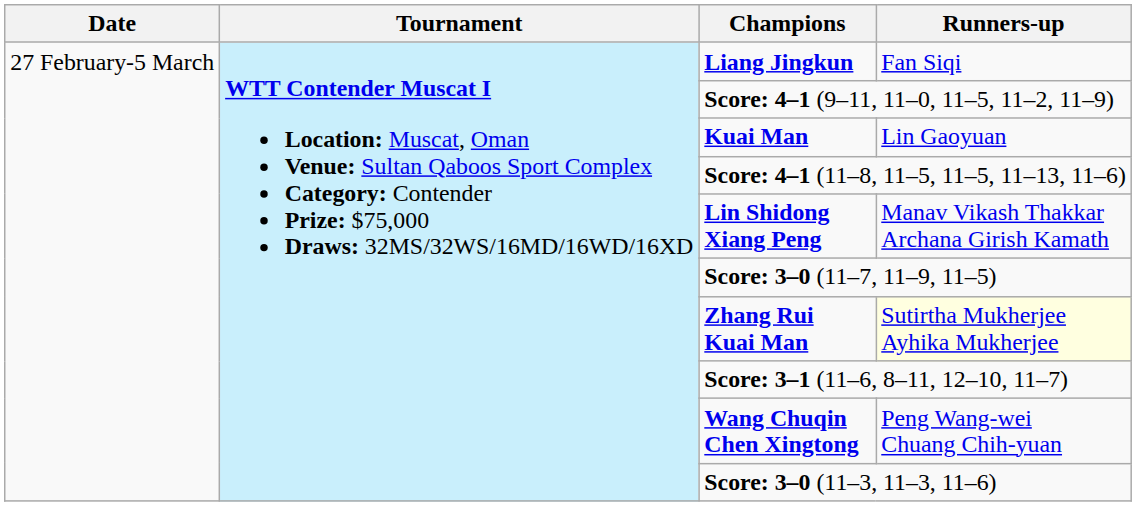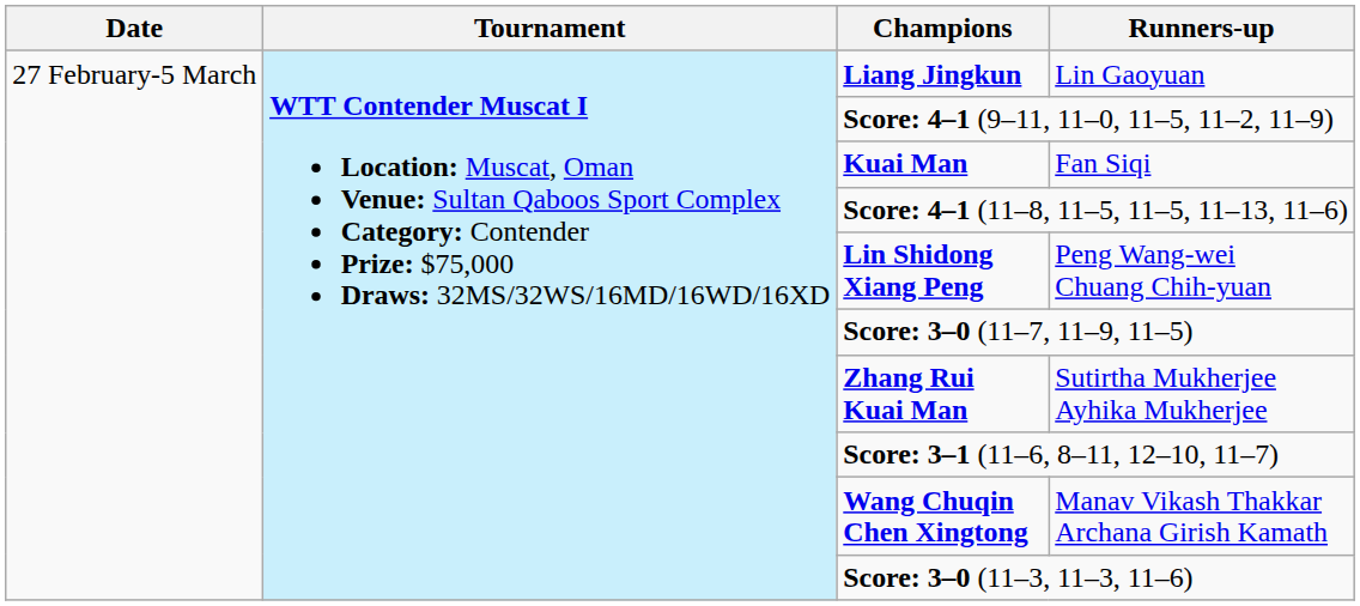 <table class="wikitable">
 <tr>
 <th scope=col>Date</th>
 <th scope=col>Tournament</th>
 <th scope=col>Champions</th>
 <th scope=col>Runners-up</th>
 </tr>
 <tr valign=top>
 <td rowspan=10>27 February-5 March</td>
 <td style="background:#C9EFFC;" rowspan="10"><br><strong><a href='#'>WTT Contender Muscat I</a></strong><ul><li><strong>Location:</strong> <a href='#'>Muscat</a>, <a href='#'>Oman</a></li><li><strong>Venue:</strong> <a href='#'>Sultan Qaboos Sport Complex</a></li><li><strong>Category:</strong> Contender</li><li><strong>Prize:</strong> $75,000</li><li><strong>Draws:</strong> 32MS/32WS/16MD/16WD/16XD</li></ul></td>
 <td><strong> <a href='#'>Liang Jingkun</a></strong></td>
-<td> <a href='#'>Fan Siqi</a></td>
+<td> <a href='#'>Lin Gaoyuan</a></td>
 </tr>
 <tr>
 <td colspan=2><strong>Score: 4–1</strong> (9–11, 11–0, 11–5, 11–2, 11–9)</td>
 </tr>
 <tr valign=top>
 <td><strong> <a href='#'>Kuai Man</a></strong></td>
-<td> <a href='#'>Lin Gaoyuan</a></td>
+<td> <a href='#'>Fan Siqi</a></td>
 </tr>
 <tr>
 <td colspan=2><strong>Score: 4–1</strong> (11–8, 11–5, 11–5, 11–13, 11–6)</td>
 </tr>
 <tr valign=top>
 <td><strong> <a href='#'>Lin Shidong</a><br> <a href='#'>Xiang Peng</a></strong></td>
-<td> <a href='#'>Manav Vikash Thakkar</a><br> <a href='#'>Archana Girish Kamath</a></td>
+<td> <a href='#'>Peng Wang-wei</a><br> <a href='#'>Chuang Chih-yuan</a></td>
 </tr>
 <tr>
 <td colspan=2><strong>Score: 3–0</strong> (11–7, 11–9, 11–5)</td>
 </tr>
 <tr valign=top>
 <td><strong> <a href='#'>Zhang Rui</a><br> <a href='#'>Kuai Man</a></strong></td>
-<td style="background: lightyellow;"> <a href='#'>Sutirtha Mukherjee</a><br> <a href='#'>Ayhika Mukherjee</a></td>
+<td> <a href='#'>Sutirtha Mukherjee</a><br> <a href='#'>Ayhika Mukherjee</a></td>
 </tr>
 <tr>
 <td colspan=2><strong>Score: 3–1</strong> (11–6, 8–11, 12–10, 11–7)</td>
 </tr>
 <tr valign=top>
 <td><strong> <a href='#'>Wang Chuqin</a><br> <a href='#'>Chen Xingtong</a></strong></td>
-<td> <a href='#'>Peng Wang-wei</a><br> <a href='#'>Chuang Chih-yuan</a></td>
+<td> <a href='#'>Manav Vikash Thakkar</a><br> <a href='#'>Archana Girish Kamath</a></td>
 </tr>
 <tr>
 <td colspan=2><strong>Score: 3–0</strong> (11–3, 11–3, 11–6)</td>
 </tr>
 </table>
